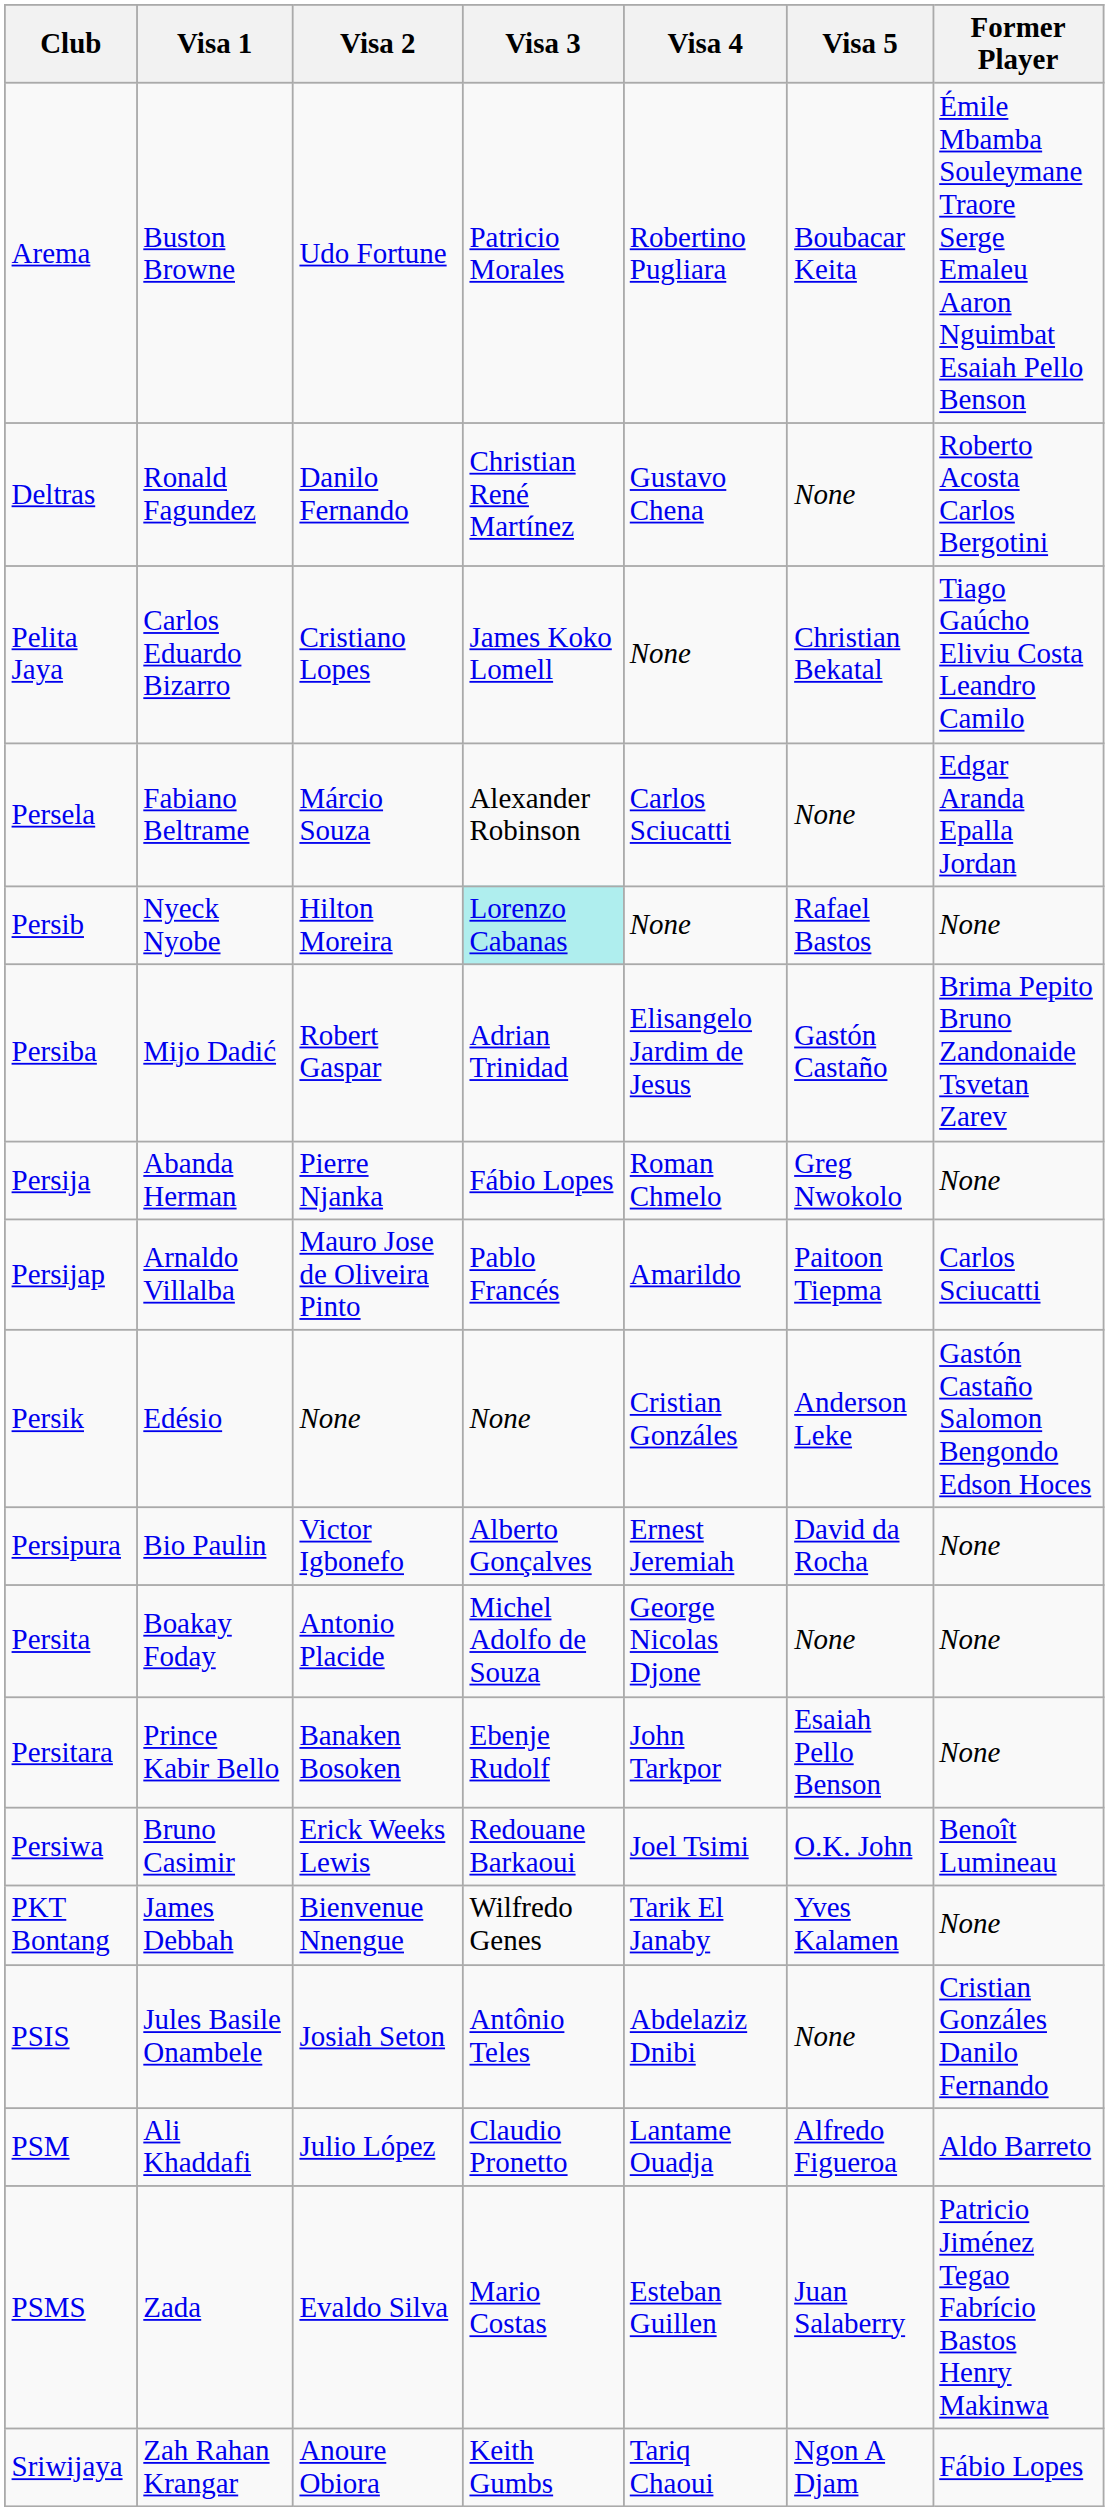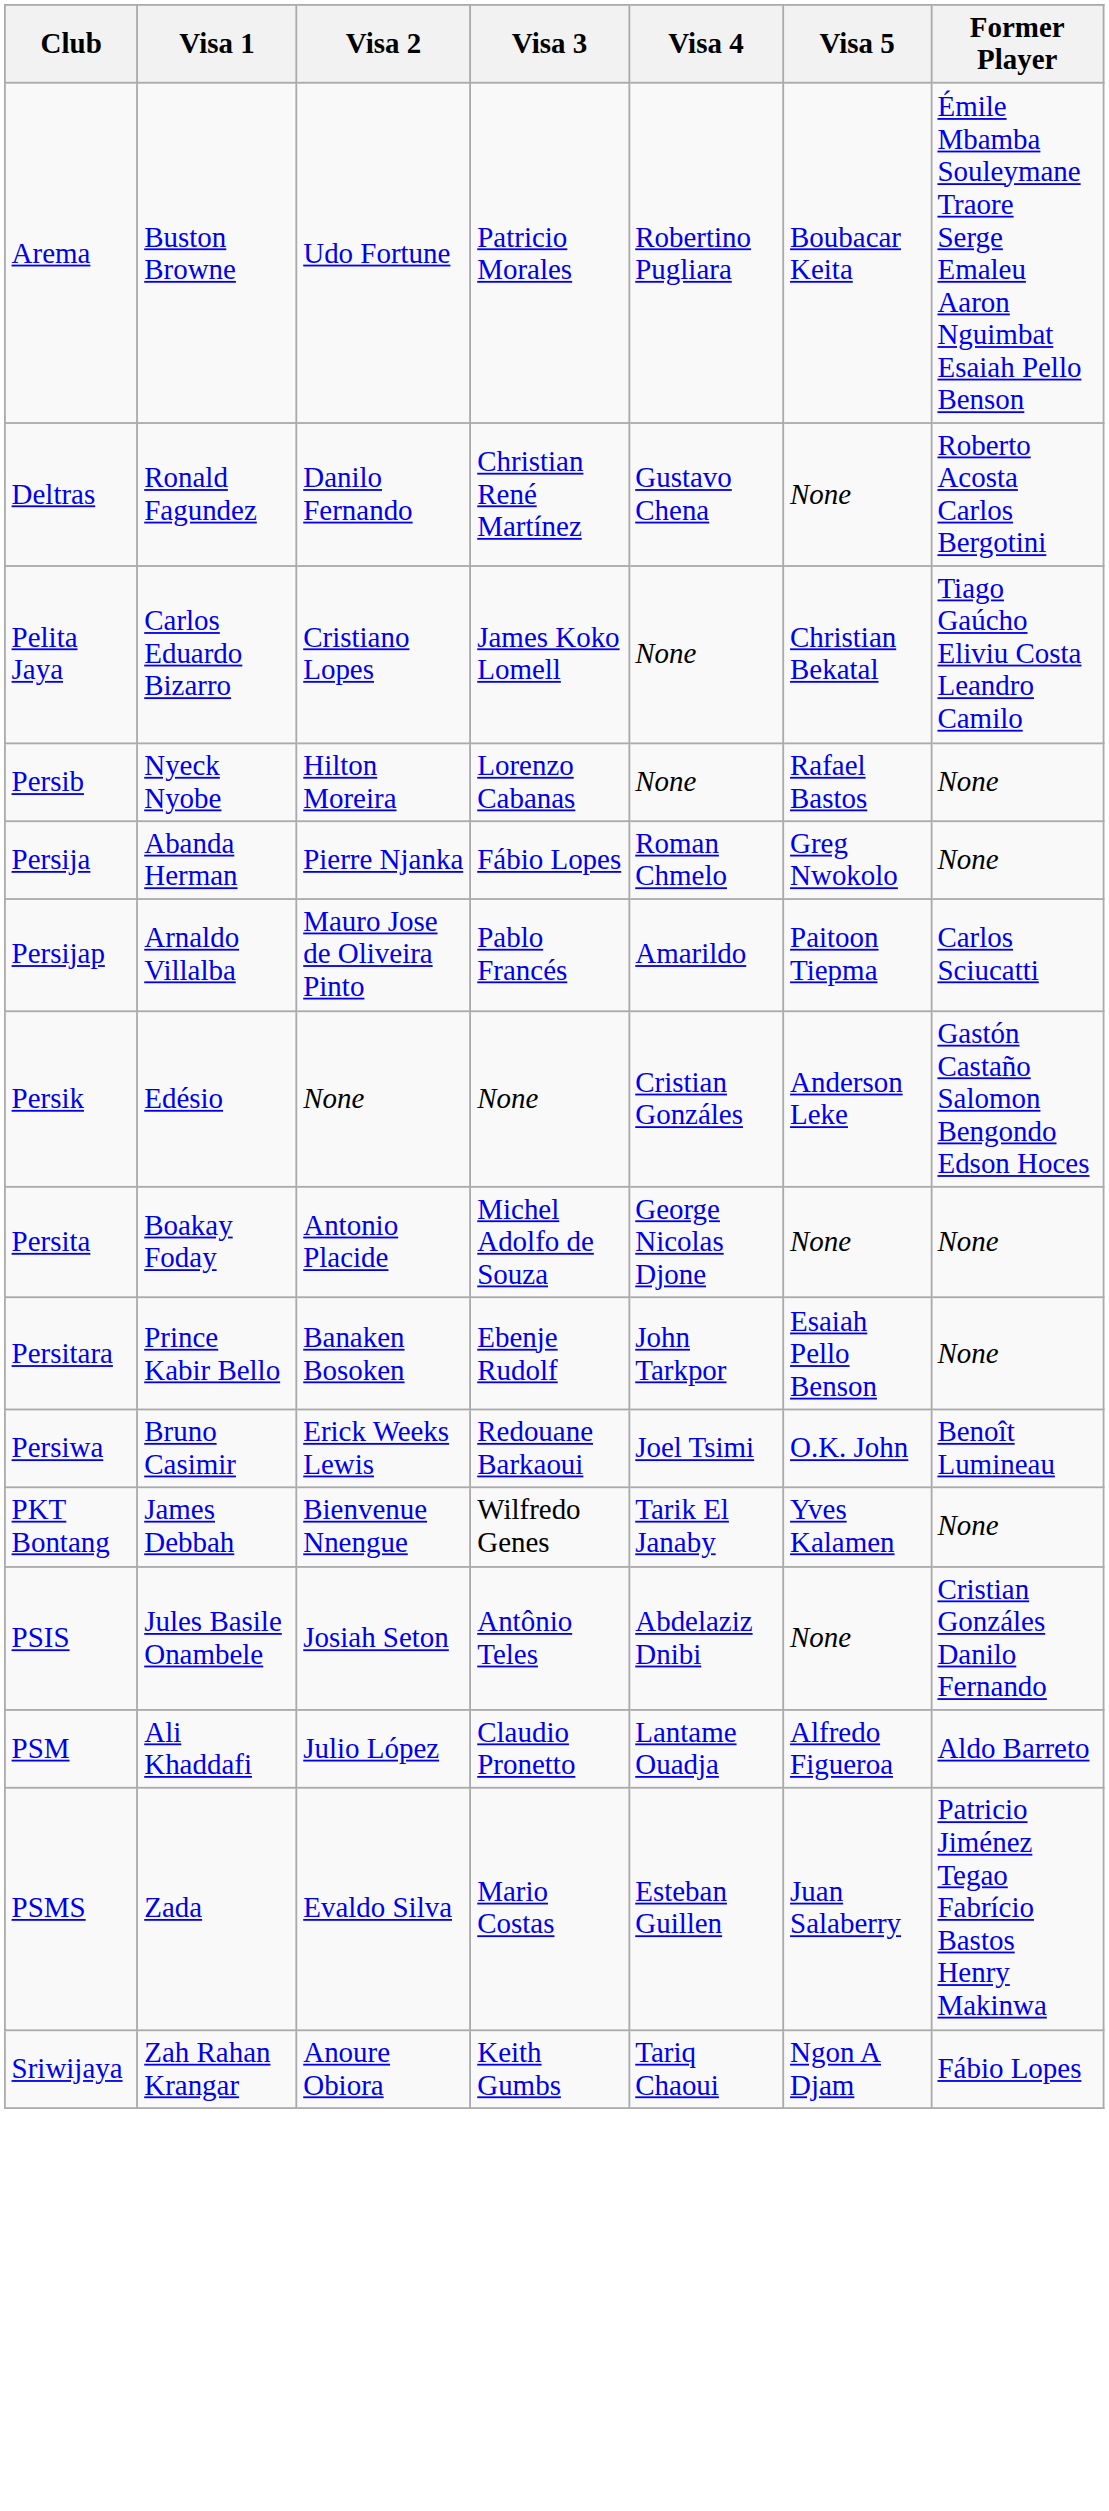 <table class="wikitable">
 <tr>
 <th>Club</th>
 <th>Visa 1</th>
 <th>Visa 2</th>
 <th>Visa 3</th>
 <th>Visa 4</th>
 <th>Visa 5</th>
 <th>Former Player</th>
 </tr>
 <tr>
 <td><a href='#'>Arema</a></td>
 <td> <a href='#'>Buston Browne</a></td>
 <td> <a href='#'>Udo Fortune</a></td>
 <td> <a href='#'>Patricio Morales</a></td>
 <td> <a href='#'>Robertino Pugliara</a></td>
 <td> <a href='#'>Boubacar Keita</a></td>
 <td> <a href='#'>Émile Mbamba</a><br> <a href='#'>Souleymane Traore</a> <br>  <a href='#'>Serge Emaleu</a> <br> <a href='#'>Aaron Nguimbat</a> <br> <a href='#'>Esaiah Pello Benson</a></td>
 </tr>
 <tr>
 <td><a href='#'>Deltras</a></td>
 <td> <a href='#'>Ronald Fagundez</a></td>
 <td> <a href='#'>Danilo Fernando</a></td>
 <td> <a href='#'>Christian René Martínez</a></td>
 <td> <a href='#'>Gustavo Chena</a></td>
 <td><em>None</em></td>
 <td> <a href='#'>Roberto Acosta</a><br> <a href='#'>Carlos Bergotini</a></td>
 </tr>
 <tr>
 <td><a href='#'>Pelita Jaya</a></td>
 <td> <a href='#'>Carlos Eduardo Bizarro</a></td>
 <td> <a href='#'>Cristiano Lopes</a></td>
 <td> <a href='#'>James Koko Lomell</a></td>
 <td><em>None</em></td>
 <td> <a href='#'>Christian Bekatal</a></td>
 <td> <a href='#'>Tiago Gaúcho</a> <br> <a href='#'>Eliviu Costa</a> <br> <a href='#'>Leandro Camilo</a></td>
 </tr>
 <tr>
-<td><a href='#'>Persela</a></td>
-<td> <a href='#'>Fabiano Beltrame</a></td>
-<td> <a href='#'>Márcio Souza</a></td>
-<td> Alexander Robinson</td>
-<td> <a href='#'>Carlos Sciucatti</a></td>
-<td><em>None</em></td>
-<td> <a href='#'>Edgar Aranda</a> <br> <a href='#'>Epalla Jordan</a></td>
-</tr>
-<tr>
 <td><a href='#'>Persib</a></td>
 <td> <a href='#'>Nyeck Nyobe</a></td>
 <td> <a href='#'>Hilton Moreira</a></td>
-<td style="background: paleturquoise;"> <a href='#'>Lorenzo Cabanas</a></td>
+<td> <a href='#'>Lorenzo Cabanas</a></td>
 <td><em>None</em></td>
 <td> <a href='#'>Rafael Bastos</a></td>
 <td><em>None</em></td>
-</tr>
-<tr>
-<td><a href='#'>Persiba</a></td>
-<td> <a href='#'>Mijo Dadić</a></td>
-<td> <a href='#'>Robert Gaspar</a></td>
-<td> <a href='#'>Adrian Trinidad</a></td>
-<td> <a href='#'>Elisangelo Jardim de Jesus</a></td>
-<td> <a href='#'>Gastón Castaño</a></td>
-<td> <a href='#'>Brima Pepito</a><br> <a href='#'>Bruno Zandonaide</a> <br> <a href='#'>Tsvetan Zarev</a></td>
 </tr>
 <tr>
 <td><a href='#'>Persija</a></td>
 <td> <a href='#'>Abanda Herman</a></td>
 <td> <a href='#'>Pierre Njanka</a></td>
 <td> <a href='#'>Fábio Lopes</a></td>
 <td> <a href='#'>Roman Chmelo</a></td>
 <td> <a href='#'>Greg Nwokolo</a></td>
 <td><em>None</em></td>
 </tr>
 <tr>
 <td><a href='#'>Persijap</a></td>
 <td> <a href='#'>Arnaldo Villalba</a></td>
 <td> <a href='#'>Mauro Jose de Oliveira Pinto</a></td>
 <td> <a href='#'>Pablo Francés</a></td>
 <td> <a href='#'>Amarildo</a></td>
 <td> <a href='#'>Paitoon Tiepma</a></td>
 <td> <a href='#'>Carlos Sciucatti</a></td>
 </tr>
 <tr>
 <td><a href='#'>Persik</a></td>
 <td> <a href='#'>Edésio</a></td>
 <td><em>None</em></td>
 <td><em>None</em></td>
 <td> <a href='#'>Cristian Gonzáles</a></td>
 <td> <a href='#'>Anderson Leke</a></td>
 <td> <a href='#'>Gastón Castaño</a> <br>  <a href='#'>Salomon Bengondo</a> <br>  <a href='#'>Edson Hoces</a></td>
-</tr>
-<tr>
-<td><a href='#'>Persipura</a></td>
-<td> <a href='#'>Bio Paulin</a></td>
-<td> <a href='#'>Victor Igbonefo</a></td>
-<td> <a href='#'>Alberto Gonçalves</a></td>
-<td> <a href='#'>Ernest Jeremiah</a></td>
-<td> <a href='#'>David da Rocha</a></td>
-<td><em>None</em></td>
 </tr>
 <tr>
 <td><a href='#'>Persita</a></td>
 <td> <a href='#'>Boakay Foday</a></td>
 <td> <a href='#'>Antonio Placide</a></td>
 <td> <a href='#'>Michel Adolfo de Souza</a></td>
 <td> <a href='#'>George Nicolas Djone</a></td>
 <td><em>None</em></td>
 <td><em>None</em></td>
 </tr>
 <tr>
 <td><a href='#'>Persitara</a></td>
 <td> <a href='#'>Prince Kabir Bello</a></td>
 <td> <a href='#'>Banaken Bosoken</a></td>
 <td> <a href='#'>Ebenje Rudolf</a></td>
 <td> <a href='#'>John Tarkpor</a></td>
 <td> <a href='#'>Esaiah Pello Benson</a></td>
 <td><em>None</em></td>
 </tr>
 <tr>
 <td><a href='#'>Persiwa</a></td>
 <td> <a href='#'>Bruno Casimir</a></td>
 <td> <a href='#'>Erick Weeks Lewis</a></td>
 <td> <a href='#'>Redouane Barkaoui</a></td>
 <td> <a href='#'>Joel Tsimi</a></td>
 <td> <a href='#'>O.K. John</a></td>
 <td> <a href='#'>Benoît Lumineau</a></td>
 </tr>
 <tr>
 <td><a href='#'>PKT Bontang</a></td>
 <td> <a href='#'>James Debbah</a></td>
 <td> <a href='#'>Bienvenue Nnengue</a></td>
 <td> Wilfredo Genes</td>
 <td> <a href='#'>Tarik El Janaby</a></td>
 <td> <a href='#'>Yves Kalamen</a></td>
 <td><em>None</em></td>
 </tr>
 <tr>
 <td><a href='#'>PSIS</a></td>
 <td> <a href='#'>Jules Basile Onambele</a></td>
 <td> <a href='#'>Josiah Seton</a></td>
 <td> <a href='#'>Antônio Teles</a></td>
 <td> <a href='#'>Abdelaziz Dnibi</a></td>
 <td><em>None</em></td>
 <td> <a href='#'>Cristian Gonzáles</a><br> <a href='#'>Danilo Fernando</a></td>
 </tr>
 <tr>
 <td><a href='#'>PSM</a></td>
 <td> <a href='#'>Ali Khaddafi</a></td>
 <td> <a href='#'>Julio López</a></td>
 <td> <a href='#'>Claudio Pronetto</a></td>
 <td> <a href='#'>Lantame Ouadja</a></td>
 <td> <a href='#'>Alfredo Figueroa</a></td>
 <td> <a href='#'>Aldo Barreto</a></td>
 </tr>
 <tr>
 <td><a href='#'>PSMS</a></td>
 <td> <a href='#'>Zada</a></td>
 <td> <a href='#'>Evaldo Silva</a></td>
 <td> <a href='#'>Mario Costas</a></td>
 <td> <a href='#'>Esteban Guillen</a></td>
 <td> <a href='#'>Juan Salaberry</a></td>
 <td> <a href='#'>Patricio Jiménez</a><br> <a href='#'>Tegao</a> <br>  <a href='#'>Fabrício Bastos</a> <br>  <a href='#'>Henry Makinwa</a></td>
 </tr>
 <tr>
 <td><a href='#'>Sriwijaya</a></td>
 <td> <a href='#'>Zah Rahan Krangar</a></td>
 <td> <a href='#'>Anoure Obiora</a></td>
 <td> <a href='#'>Keith Gumbs</a></td>
 <td> <a href='#'>Tariq Chaoui</a></td>
 <td> <a href='#'>Ngon A Djam</a></td>
 <td> <a href='#'>Fábio Lopes</a></td>
 </tr>
 </table>
